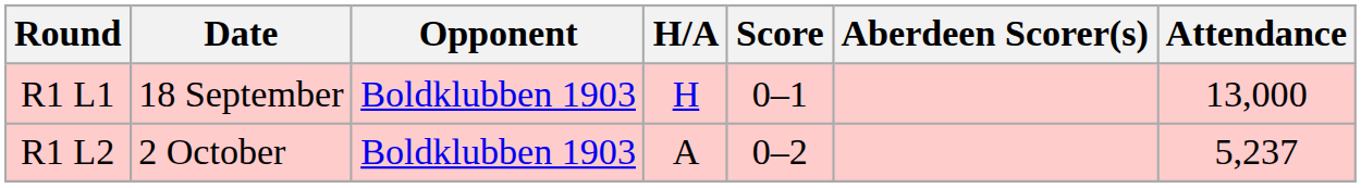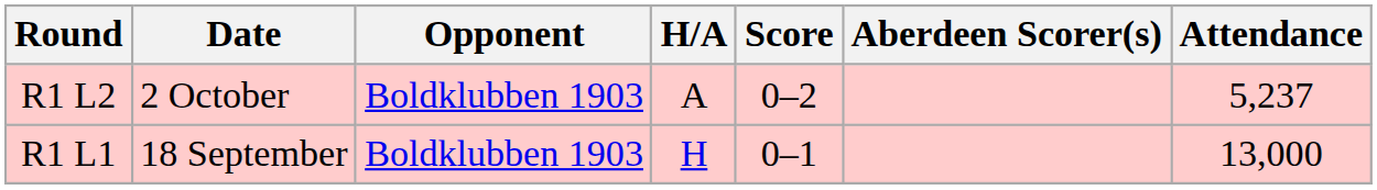 <table class="wikitable" style="text-align:center">
 <tr>
 <th>Round</th>
 <th>Date</th>
 <th>Opponent</th>
 <th>H/A</th>
 <th>Score</th>
 <th>Aberdeen Scorer(s)</th>
 <th>Attendance</th>
 </tr>
 <tr bgcolor=#FFCCCC>
+<td>R1 L2</td>
+<td align=left>2 October</td>
+<td align=left><a href='#'>Boldklubben 1903</a></td>
+<td>A</td>
+<td>0–2</td>
+<td align=left></td>
+<td>5,237</td>
+</tr>
+<tr bgcolor=#FFCCCC>
 <td>R1 L1</td>
 <td align=left>18 September</td>
 <td align=left><a href='#'>Boldklubben 1903</a></td>
 <td><a href='#'>H</a></td>
 <td>0–1</td>
 <td align=left></td>
 <td>13,000</td>
 </tr>
-<tr bgcolor=#FFCCCC>
-<td>R1 L2</td>
-<td align=left>2 October</td>
-<td align=left><a href='#'>Boldklubben 1903</a></td>
-<td>A</td>
-<td>0–2</td>
-<td align=left></td>
-<td>5,237</td>
-</tr>
 <tr>
 </tr>
 </table>
